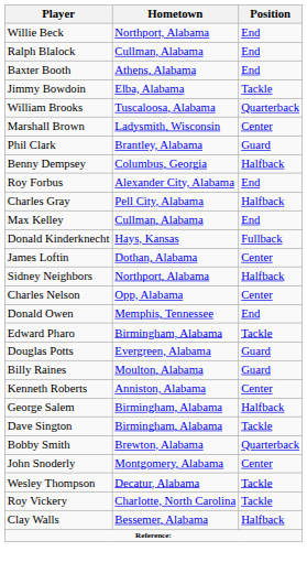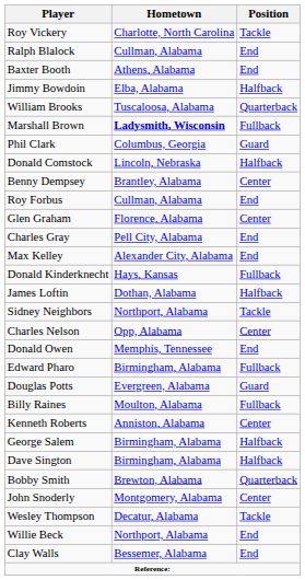 <table class="wikitable" border="1">
 <tr ;>
 <th>Player</th>
 <th>Hometown</th>
 <th>Position</th>
 </tr>
 <tr>
-<td>Willie Beck</td>
-<td><a href='#'>Northport, Alabama</a></td>
-<td><a href='#'>End</a></td>
+<td>Roy Vickery</td>
+<td><a href='#'>Charlotte, North Carolina</a></td>
+<td><a href='#'>Tackle</a></td>
 </tr>
 <tr>
 <td>Ralph Blalock</td>
 <td><a href='#'>Cullman, Alabama</a></td>
 <td><a href='#'>End</a></td>
 </tr>
 <tr>
 <td>Baxter Booth</td>
 <td><a href='#'>Athens, Alabama</a></td>
 <td><a href='#'>End</a></td>
 </tr>
 <tr>
 <td>Jimmy Bowdoin</td>
 <td><a href='#'>Elba, Alabama</a></td>
-<td><a href='#'>Tackle</a></td>
+<td><a href='#'>Halfback</a></td>
 </tr>
 <tr>
 <td>William Brooks</td>
 <td><a href='#'>Tuscaloosa, Alabama</a></td>
 <td><a href='#'>Quarterback</a></td>
 </tr>
 <tr>
 <td>Marshall Brown</td>
-<td><a href='#'>Ladysmith, Wisconsin</a></td>
+<td><strong><a href='#'>Ladysmith, Wisconsin</a></strong></td>
+<td><a href='#'>Fullback</a></td>
+</tr>
+<tr>
+<td>Phil Clark</td>
+<td><a href='#'>Columbus, Georgia</a></td>
+<td><a href='#'>Guard</a></td>
+</tr>
+<tr>
+<td>Donald Comstock</td>
+<td><a href='#'>Lincoln, Nebraska</a></td>
+<td><a href='#'>Halfback</a></td>
+</tr>
+<tr>
+<td>Benny Dempsey</td>
+<td><a href='#'>Brantley, Alabama</a></td>
 <td><a href='#'>Center</a></td>
 </tr>
 <tr>
-<td>Phil Clark</td>
-<td><a href='#'>Brantley, Alabama</a></td>
-<td><a href='#'>Guard</a></td>
+<td>Roy Forbus</td>
+<td><a href='#'>Cullman, Alabama</a></td>
+<td><a href='#'>End</a></td>
 </tr>
 <tr>
-<td>Benny Dempsey</td>
-<td><a href='#'>Columbus, Georgia</a></td>
-<td><a href='#'>Halfback</a></td>
-</tr>
-<tr>
-<td>Roy Forbus</td>
-<td><a href='#'>Alexander City, Alabama</a></td>
-<td><a href='#'>End</a></td>
+<td>Glen Graham</td>
+<td><a href='#'>Florence, Alabama</a></td>
+<td><a href='#'>Center</a></td>
 </tr>
 <tr>
 <td>Charles Gray</td>
 <td><a href='#'>Pell City, Alabama</a></td>
-<td><a href='#'>Halfback</a></td>
+<td><a href='#'>End</a></td>
 </tr>
 <tr>
 <td>Max Kelley</td>
-<td><a href='#'>Cullman, Alabama</a></td>
+<td><a href='#'>Alexander City, Alabama</a></td>
 <td><a href='#'>End</a></td>
 </tr>
 <tr>
 <td>Donald Kinderknecht</td>
 <td><a href='#'>Hays, Kansas</a></td>
 <td><a href='#'>Fullback</a></td>
 </tr>
 <tr>
 <td>James Loftin</td>
 <td><a href='#'>Dothan, Alabama</a></td>
-<td><a href='#'>Center</a></td>
+<td><a href='#'>Halfback</a></td>
 </tr>
 <tr>
 <td>Sidney Neighbors</td>
 <td><a href='#'>Northport, Alabama</a></td>
-<td><a href='#'>Halfback</a></td>
+<td><a href='#'>Tackle</a></td>
 </tr>
 <tr>
 <td>Charles Nelson</td>
 <td><a href='#'>Opp, Alabama</a></td>
 <td><a href='#'>Center</a></td>
 </tr>
 <tr>
 <td>Donald Owen</td>
 <td><a href='#'>Memphis, Tennessee</a></td>
 <td><a href='#'>End</a></td>
 </tr>
 <tr>
 <td>Edward Pharo</td>
 <td><a href='#'>Birmingham, Alabama</a></td>
-<td><a href='#'>Tackle</a></td>
+<td><a href='#'>Fullback</a></td>
 </tr>
 <tr>
 <td>Douglas Potts</td>
 <td><a href='#'>Evergreen, Alabama</a></td>
 <td><a href='#'>Guard</a></td>
 </tr>
 <tr>
 <td>Billy Raines</td>
 <td><a href='#'>Moulton, Alabama</a></td>
-<td><a href='#'>Guard</a></td>
+<td><a href='#'>Fullback</a></td>
 </tr>
 <tr>
 <td>Kenneth Roberts</td>
 <td><a href='#'>Anniston, Alabama</a></td>
 <td><a href='#'>Center</a></td>
 </tr>
 <tr>
 <td>George Salem</td>
 <td><a href='#'>Birmingham, Alabama</a></td>
 <td><a href='#'>Halfback</a></td>
 </tr>
 <tr>
 <td>Dave Sington</td>
 <td><a href='#'>Birmingham, Alabama</a></td>
-<td><a href='#'>Tackle</a></td>
+<td><a href='#'>Halfback</a></td>
 </tr>
 <tr>
 <td>Bobby Smith</td>
 <td><a href='#'>Brewton, Alabama</a></td>
 <td><a href='#'>Quarterback</a></td>
 </tr>
 <tr>
 <td>John Snoderly</td>
 <td><a href='#'>Montgomery, Alabama</a></td>
 <td><a href='#'>Center</a></td>
 </tr>
 <tr>
 <td>Wesley Thompson</td>
 <td><a href='#'>Decatur, Alabama</a></td>
 <td><a href='#'>Tackle</a></td>
 </tr>
 <tr>
-<td>Roy Vickery</td>
-<td><a href='#'>Charlotte, North Carolina</a></td>
-<td><a href='#'>Tackle</a></td>
+<td>Willie Beck</td>
+<td><a href='#'>Northport, Alabama</a></td>
+<td><a href='#'>End</a></td>
 </tr>
 <tr>
 <td>Clay Walls</td>
 <td><a href='#'>Bessemer, Alabama</a></td>
-<td><a href='#'>Halfback</a></td>
+<td><a href='#'>End</a></td>
 </tr>
 <tr>
 <td colspan="3" style="font-size: 8pt" align="center"><strong>Reference:</strong></td>
 </tr>
 </table>
